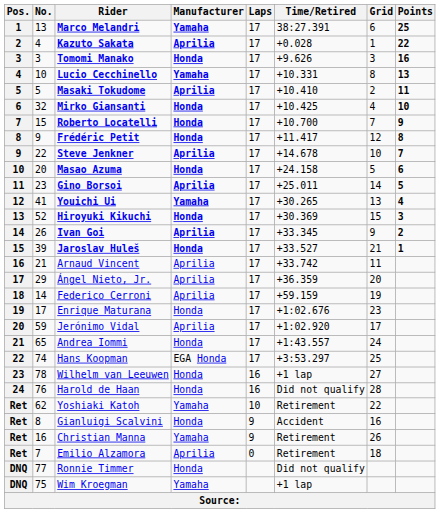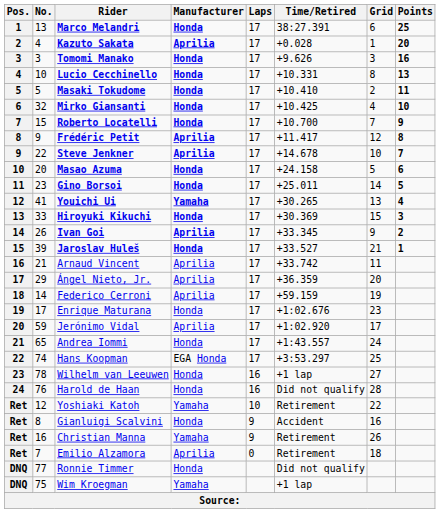 <table class="wikitable" style="font-size: 95%;">
 <tr>
 <th>Pos.</th>
 <th>No.</th>
 <th>Rider</th>
 <th>Manufacturer</th>
 <th>Laps</th>
 <th>Time/Retired</th>
 <th>Grid</th>
 <th>Points</th>
 </tr>
 <tr>
 <th>1</th>
 <td>13</td>
 <td> <strong><a href='#'>Marco Melandri</a></strong></td>
-<td><strong><a href='#'>Yamaha</a></strong></td>
+<td><strong><a href='#'>Honda</a></strong></td>
 <td>17</td>
 <td>38:27.391</td>
 <td>6</td>
 <td><strong>25</strong></td>
 </tr>
 <tr>
 <th>2</th>
 <td>4</td>
 <td> <strong><a href='#'>Kazuto Sakata</a></strong></td>
 <td><strong><a href='#'>Aprilia</a></strong></td>
 <td>17</td>
 <td>+0.028</td>
 <td>1</td>
-<td><strong>22</strong></td>
+<td><strong>20</strong></td>
 </tr>
 <tr>
 <th>3</th>
 <td>3</td>
 <td> <strong><a href='#'>Tomomi Manako</a></strong></td>
 <td><strong><a href='#'>Honda</a></strong></td>
 <td>17</td>
 <td>+9.626</td>
 <td>3</td>
 <td><strong>16</strong></td>
 </tr>
 <tr>
 <th>4</th>
 <td>10</td>
 <td> <strong><a href='#'>Lucio Cecchinello</a></strong></td>
-<td><strong><a href='#'>Yamaha</a></strong></td>
+<td><strong><a href='#'>Honda</a></strong></td>
 <td>17</td>
 <td>+10.331</td>
 <td>8</td>
 <td><strong>13</strong></td>
 </tr>
 <tr>
 <th>5</th>
 <td>5</td>
 <td> <strong><a href='#'>Masaki Tokudome</a></strong></td>
-<td><strong><a href='#'>Aprilia</a></strong></td>
+<td><strong><a href='#'>Honda</a></strong></td>
 <td>17</td>
 <td>+10.410</td>
 <td>2</td>
 <td><strong>11</strong></td>
 </tr>
 <tr>
 <th>6</th>
 <td>32</td>
 <td> <strong><a href='#'>Mirko Giansanti</a></strong></td>
 <td><strong><a href='#'>Honda</a></strong></td>
 <td>17</td>
 <td>+10.425</td>
 <td>4</td>
 <td><strong>10</strong></td>
 </tr>
 <tr>
 <th>7</th>
 <td>15</td>
 <td> <strong><a href='#'>Roberto Locatelli</a></strong></td>
 <td><strong><a href='#'>Honda</a></strong></td>
 <td>17</td>
 <td>+10.700</td>
 <td>7</td>
 <td><strong>9</strong></td>
 </tr>
 <tr>
 <th>8</th>
 <td>9</td>
 <td> <strong><a href='#'>Frédéric Petit</a></strong></td>
-<td><strong><a href='#'>Honda</a></strong></td>
+<td><strong><a href='#'>Aprilia</a></strong></td>
 <td>17</td>
 <td>+11.417</td>
 <td>12</td>
 <td><strong>8</strong></td>
 </tr>
 <tr>
 <th>9</th>
 <td>22</td>
 <td> <strong><a href='#'>Steve Jenkner</a></strong></td>
 <td><strong><a href='#'>Aprilia</a></strong></td>
 <td>17</td>
 <td>+14.678</td>
 <td>10</td>
 <td><strong>7</strong></td>
 </tr>
 <tr>
 <th>10</th>
 <td>20</td>
 <td> <strong><a href='#'>Masao Azuma</a></strong></td>
 <td><strong><a href='#'>Honda</a></strong></td>
 <td>17</td>
 <td>+24.158</td>
 <td>5</td>
 <td><strong>6</strong></td>
 </tr>
 <tr>
 <th>11</th>
 <td>23</td>
 <td> <strong><a href='#'>Gino Borsoi</a></strong></td>
-<td><strong><a href='#'>Aprilia</a></strong></td>
+<td><strong><a href='#'>Honda</a></strong></td>
 <td>17</td>
 <td>+25.011</td>
 <td>14</td>
 <td><strong>5</strong></td>
 </tr>
 <tr>
 <th>12</th>
 <td>41</td>
 <td> <strong><a href='#'>Youichi Ui</a></strong></td>
 <td><strong><a href='#'>Yamaha</a></strong></td>
 <td>17</td>
 <td>+30.265</td>
 <td>13</td>
 <td><strong>4</strong></td>
 </tr>
 <tr>
 <th>13</th>
-<td>52</td>
+<td>33</td>
 <td> <strong><a href='#'>Hiroyuki Kikuchi</a></strong></td>
 <td><strong><a href='#'>Honda</a></strong></td>
 <td>17</td>
 <td>+30.369</td>
 <td>15</td>
 <td><strong>3</strong></td>
 </tr>
 <tr>
 <th>14</th>
 <td>26</td>
 <td> <strong><a href='#'>Ivan Goi</a></strong></td>
 <td><strong><a href='#'>Aprilia</a></strong></td>
 <td>17</td>
 <td>+33.345</td>
 <td>9</td>
 <td><strong>2</strong></td>
 </tr>
 <tr>
 <th>15</th>
 <td>39</td>
 <td> <strong><a href='#'>Jaroslav Huleš</a></strong></td>
 <td><strong><a href='#'>Honda</a></strong></td>
 <td>17</td>
 <td>+33.527</td>
 <td>21</td>
 <td><strong>1</strong></td>
 </tr>
 <tr>
 <th>16</th>
 <td>21</td>
 <td> <a href='#'>Arnaud Vincent</a></td>
 <td><a href='#'>Aprilia</a></td>
 <td>17</td>
 <td>+33.742</td>
 <td>11</td>
 <td></td>
 </tr>
 <tr>
 <th>17</th>
 <td>29</td>
 <td> <a href='#'>Ángel Nieto, Jr.</a></td>
 <td><a href='#'>Aprilia</a></td>
 <td>17</td>
 <td>+36.359</td>
 <td>20</td>
 <td></td>
 </tr>
 <tr>
 <th>18</th>
 <td>14</td>
 <td> <a href='#'>Federico Cerroni</a></td>
 <td><a href='#'>Aprilia</a></td>
 <td>17</td>
 <td>+59.159</td>
 <td>19</td>
 <td></td>
 </tr>
 <tr>
 <th>19</th>
 <td>17</td>
 <td> <a href='#'>Enrique Maturana</a></td>
 <td><a href='#'>Honda</a></td>
 <td>17</td>
 <td>+1:02.676</td>
 <td>23</td>
 <td></td>
 </tr>
 <tr>
 <th>20</th>
 <td>59</td>
 <td> <a href='#'>Jerónimo Vidal</a></td>
 <td><a href='#'>Aprilia</a></td>
 <td>17</td>
 <td>+1:02.920</td>
 <td>17</td>
 <td></td>
 </tr>
 <tr>
 <th>21</th>
 <td>65</td>
 <td> <a href='#'>Andrea Iommi</a></td>
 <td><a href='#'>Honda</a></td>
 <td>17</td>
 <td>+1:43.557</td>
 <td>24</td>
 <td></td>
 </tr>
 <tr>
 <th>22</th>
 <td>74</td>
 <td> <a href='#'>Hans Koopman</a></td>
 <td>EGA <a href='#'>Honda</a></td>
 <td>17</td>
 <td>+3:53.297</td>
 <td>25</td>
 <td></td>
 </tr>
 <tr>
 <th>23</th>
 <td>78</td>
 <td> <a href='#'>Wilhelm van Leeuwen</a></td>
 <td><a href='#'>Honda</a></td>
 <td>16</td>
 <td>+1 lap</td>
 <td>27</td>
 <td></td>
 </tr>
 <tr>
 <th>24</th>
 <td>76</td>
 <td> <a href='#'>Harold de Haan</a></td>
 <td><a href='#'>Honda</a></td>
 <td>16</td>
 <td>Did not qualify</td>
 <td>28</td>
 <td></td>
 </tr>
 <tr>
 <th>Ret</th>
-<td>62</td>
+<td>12</td>
 <td> <a href='#'>Yoshiaki Katoh</a></td>
 <td><a href='#'>Yamaha</a></td>
 <td>10</td>
 <td>Retirement</td>
 <td>22</td>
 <td></td>
 </tr>
 <tr>
 <th>Ret</th>
 <td>8</td>
 <td> <a href='#'>Gianluigi Scalvini</a></td>
 <td><a href='#'>Honda</a></td>
 <td>9</td>
 <td>Accident</td>
 <td>16</td>
 <td></td>
 </tr>
 <tr>
 <th>Ret</th>
 <td>16</td>
 <td> <a href='#'>Christian Manna</a></td>
 <td><a href='#'>Yamaha</a></td>
 <td>9</td>
 <td>Retirement</td>
 <td>26</td>
 <td></td>
 </tr>
 <tr>
 <th>Ret</th>
 <td>7</td>
 <td> <a href='#'>Emilio Alzamora</a></td>
 <td><a href='#'>Aprilia</a></td>
 <td>0</td>
 <td>Retirement</td>
 <td>18</td>
 <td></td>
 </tr>
 <tr>
 <th>DNQ</th>
 <td>77</td>
 <td> <a href='#'>Ronnie Timmer</a></td>
 <td><a href='#'>Honda</a></td>
 <td></td>
 <td>Did not qualify</td>
 <td></td>
 <td></td>
 </tr>
 <tr>
 <th>DNQ</th>
 <td>75</td>
 <td> <a href='#'>Wim Kroegman</a></td>
 <td><a href='#'>Yamaha</a></td>
 <td></td>
 <td>+1 lap</td>
 <td></td>
 <td></td>
 </tr>
 <tr>
 <th colspan=8>Source:</th>
 </tr>
 </table>
